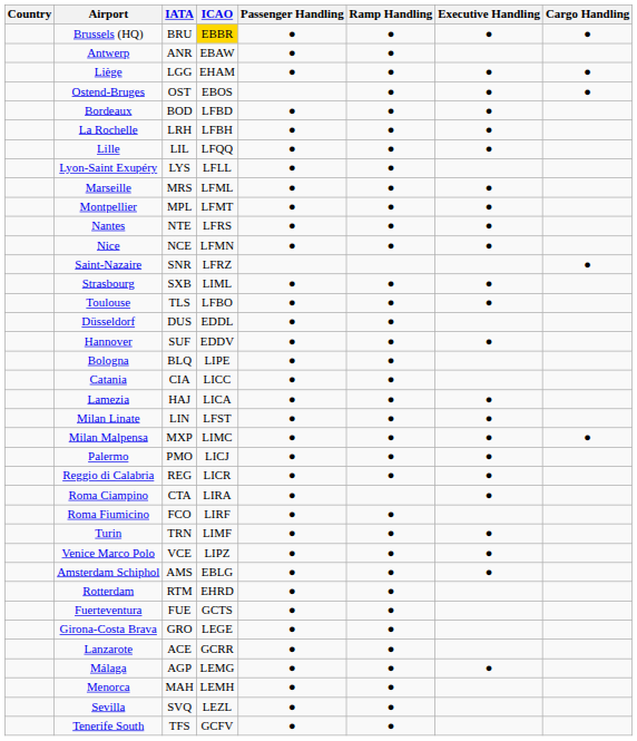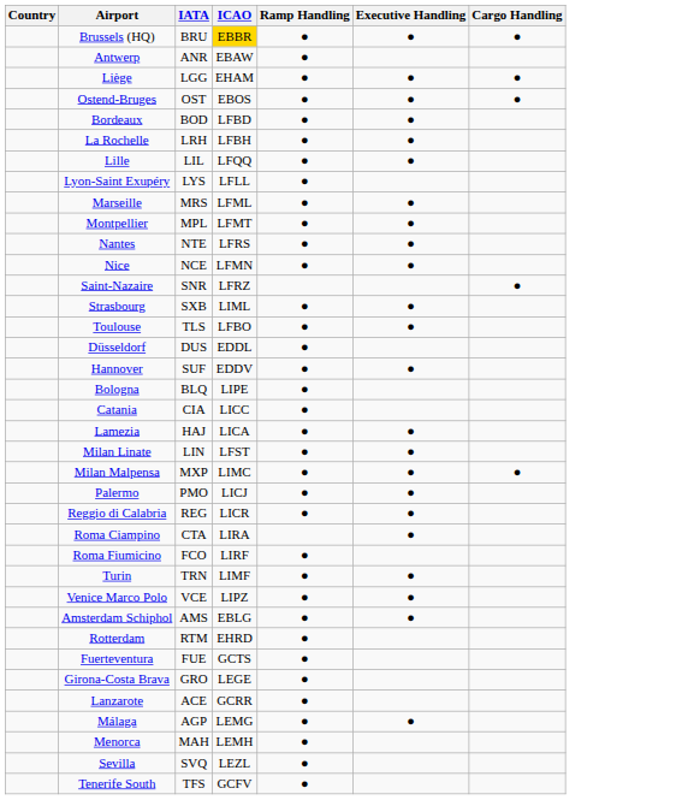 <table class="wikitable" style="text-align:center; ">
 <tr>
 <th>Country</th>
 <th>Airport</th>
 <th><a href='#'>IATA</a></th>
 <th><a href='#'>ICAO</a></th>
-<th>Passenger Handling</th>
 <th>Ramp Handling</th>
 <th>Executive Handling</th>
 <th>Cargo Handling</th>
 </tr>
 <tr>
 <td></td>
 <td><a href='#'>Brussels</a> (HQ)</td>
 <td>BRU</td>
 <td style="background: gold;">EBBR</td>
 <td>●</td>
 <td>●</td>
 <td>●</td>
-<td>●</td>
 </tr>
 <tr>
 <td></td>
 <td><a href='#'>Antwerp</a></td>
 <td>ANR</td>
 <td>EBAW</td>
-<td>●</td>
 <td>●</td>
 <td></td>
 <td></td>
 </tr>
 <tr>
 <td></td>
 <td><a href='#'>Liège</a></td>
 <td>LGG</td>
 <td>EHAM</td>
 <td>●</td>
 <td>●</td>
 <td>●</td>
-<td>●</td>
 </tr>
 <tr>
 <td></td>
 <td><a href='#'>Ostend-Bruges</a></td>
 <td>OST</td>
 <td>EBOS</td>
-<td></td>
 <td>●</td>
 <td>●</td>
 <td>●</td>
 </tr>
 <tr>
 <td></td>
 <td><a href='#'>Bordeaux</a></td>
 <td>BOD</td>
 <td>LFBD</td>
 <td>●</td>
 <td>●</td>
-<td>●</td>
 <td></td>
 </tr>
 <tr>
 <td></td>
 <td><a href='#'>La Rochelle</a></td>
 <td>LRH</td>
 <td>LFBH</td>
-<td>●</td>
 <td>●</td>
 <td>●</td>
 <td></td>
 </tr>
 <tr>
 <td></td>
 <td><a href='#'>Lille</a></td>
 <td>LIL</td>
 <td>LFQQ</td>
 <td>●</td>
 <td>●</td>
-<td>●</td>
 <td></td>
 </tr>
 <tr>
 <td></td>
 <td><a href='#'>Lyon-Saint Exupéry</a></td>
 <td>LYS</td>
 <td>LFLL</td>
-<td>●</td>
 <td>●</td>
 <td></td>
 <td></td>
 </tr>
 <tr>
 <td></td>
 <td><a href='#'>Marseille</a></td>
 <td>MRS</td>
 <td>LFML</td>
 <td>●</td>
 <td>●</td>
-<td>●</td>
 <td></td>
 </tr>
 <tr>
 <td></td>
 <td><a href='#'>Montpellier</a></td>
 <td>MPL</td>
 <td>LFMT</td>
-<td>●</td>
 <td>●</td>
 <td>●</td>
 <td></td>
 </tr>
 <tr>
 <td></td>
 <td><a href='#'>Nantes</a></td>
 <td>NTE</td>
 <td>LFRS</td>
 <td>●</td>
 <td>●</td>
-<td>●</td>
 <td></td>
 </tr>
 <tr>
 <td></td>
 <td><a href='#'>Nice</a></td>
 <td>NCE</td>
 <td>LFMN</td>
-<td>●</td>
 <td>●</td>
 <td>●</td>
 <td></td>
 </tr>
 <tr>
 <td></td>
 <td><a href='#'>Saint-Nazaire</a></td>
 <td>SNR</td>
 <td>LFRZ</td>
 <td></td>
 <td></td>
-<td></td>
 <td>●</td>
 </tr>
 <tr>
 <td></td>
 <td><a href='#'>Strasbourg</a></td>
 <td>SXB</td>
 <td>LIML</td>
-<td>●</td>
 <td>●</td>
 <td>●</td>
 <td></td>
 </tr>
 <tr>
 <td></td>
 <td><a href='#'>Toulouse</a></td>
 <td>TLS</td>
 <td>LFBO</td>
 <td>●</td>
 <td>●</td>
-<td>●</td>
 <td></td>
 </tr>
 <tr>
 <td></td>
 <td><a href='#'>Düsseldorf</a></td>
 <td>DUS</td>
 <td>EDDL</td>
-<td>●</td>
 <td>●</td>
 <td></td>
 <td></td>
 </tr>
 <tr>
 <td></td>
 <td><a href='#'>Hannover</a></td>
 <td>SUF</td>
 <td>EDDV</td>
 <td>●</td>
 <td>●</td>
-<td>●</td>
 <td></td>
 </tr>
 <tr>
 <td></td>
 <td><a href='#'>Bologna</a></td>
 <td>BLQ</td>
 <td>LIPE</td>
-<td>●</td>
 <td>●</td>
 <td></td>
 <td></td>
 </tr>
 <tr>
 <td></td>
 <td><a href='#'>Catania</a></td>
 <td>CIA</td>
 <td>LICC</td>
-<td>●</td>
 <td>●</td>
 <td></td>
 <td></td>
 </tr>
 <tr>
 <td></td>
 <td><a href='#'>Lamezia</a></td>
 <td>HAJ</td>
 <td>LICA</td>
 <td>●</td>
 <td>●</td>
-<td>●</td>
 <td></td>
 </tr>
 <tr>
 <td></td>
 <td><a href='#'>Milan Linate</a></td>
 <td>LIN</td>
 <td>LFST</td>
-<td>●</td>
 <td>●</td>
 <td>●</td>
 <td></td>
 </tr>
 <tr>
 <td></td>
 <td><a href='#'>Milan Malpensa</a></td>
 <td>MXP</td>
 <td>LIMC</td>
 <td>●</td>
 <td>●</td>
 <td>●</td>
-<td>●</td>
 </tr>
 <tr>
 <td></td>
 <td><a href='#'>Palermo</a></td>
 <td>PMO</td>
 <td>LICJ</td>
-<td>●</td>
 <td>●</td>
 <td>●</td>
 <td></td>
 </tr>
 <tr>
 <td></td>
 <td><a href='#'>Reggio di Calabria</a></td>
 <td>REG</td>
 <td>LICR</td>
 <td>●</td>
 <td>●</td>
-<td>●</td>
 <td></td>
 </tr>
 <tr>
 <td></td>
 <td><a href='#'>Roma Ciampino</a></td>
 <td>CTA</td>
 <td>LIRA</td>
-<td>●</td>
 <td></td>
 <td>●</td>
 <td></td>
 </tr>
 <tr>
 <td></td>
 <td><a href='#'>Roma Fiumicino</a></td>
 <td>FCO</td>
 <td>LIRF</td>
-<td>●</td>
 <td>●</td>
 <td></td>
 <td></td>
 </tr>
 <tr>
 <td></td>
 <td><a href='#'>Turin</a></td>
 <td>TRN</td>
 <td>LIMF</td>
 <td>●</td>
 <td>●</td>
-<td>●</td>
 <td></td>
 </tr>
 <tr>
 <td></td>
 <td><a href='#'>Venice Marco Polo</a></td>
 <td>VCE</td>
 <td>LIPZ</td>
-<td>●</td>
 <td>●</td>
 <td>●</td>
 <td></td>
 </tr>
 <tr>
 <td></td>
 <td><a href='#'>Amsterdam Schiphol</a></td>
 <td>AMS</td>
 <td>EBLG</td>
 <td>●</td>
 <td>●</td>
-<td>●</td>
 <td></td>
 </tr>
 <tr>
 <td></td>
 <td><a href='#'>Rotterdam</a></td>
 <td>RTM</td>
 <td>EHRD</td>
-<td>●</td>
 <td>●</td>
 <td></td>
 <td></td>
 </tr>
 <tr>
 <td></td>
 <td><a href='#'>Fuerteventura</a></td>
 <td>FUE</td>
 <td>GCTS</td>
 <td>●</td>
-<td>●</td>
 <td></td>
 <td></td>
 </tr>
 <tr>
 <td></td>
 <td><a href='#'>Girona-Costa Brava</a></td>
 <td>GRO</td>
 <td>LEGE</td>
 <td>●</td>
-<td>●</td>
 <td></td>
 <td></td>
 </tr>
 <tr>
 <td></td>
 <td><a href='#'>Lanzarote</a></td>
 <td>ACE</td>
 <td>GCRR</td>
-<td>●</td>
 <td>●</td>
 <td></td>
 <td></td>
 </tr>
 <tr>
 <td></td>
 <td><a href='#'>Málaga</a></td>
 <td>AGP</td>
 <td>LEMG</td>
 <td>●</td>
 <td>●</td>
-<td>●</td>
 <td></td>
 </tr>
 <tr>
 <td></td>
 <td><a href='#'>Menorca</a></td>
 <td>MAH</td>
 <td>LEMH</td>
-<td>●</td>
 <td>●</td>
 <td></td>
 <td></td>
 </tr>
 <tr>
 <td></td>
 <td><a href='#'>Sevilla</a></td>
 <td>SVQ</td>
 <td>LEZL</td>
 <td>●</td>
-<td>●</td>
 <td></td>
 <td></td>
 </tr>
 <tr>
 <td></td>
 <td><a href='#'>Tenerife South</a></td>
 <td>TFS</td>
 <td>GCFV</td>
 <td>●</td>
-<td>●</td>
 <td></td>
 <td></td>
 </tr>
 </table>
